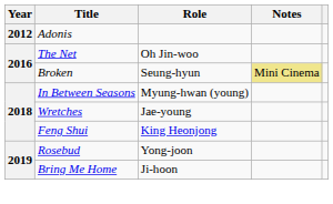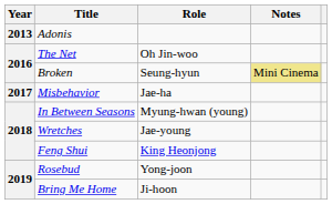 <table class="wikitable sortable plainrowheaders">
 <tr>
 <th scope="col">Year</th>
 <th scope="col">Title</th>
 <th scope="col">Role</th>
 <th scope="col">Notes</th>
 <th scope="col" class="unsortable"></th>
 </tr>
 <tr>
-<th scope="row">2012</th>
+<th scope="row">2013</th>
 <td><em>Adonis</em></td>
 <td></td>
 <td></td>
 <td></td>
 </tr>
 <tr>
 <th scope="row" rowspan=2>2016</th>
 <td><em><a href='#'>The Net</a></em></td>
 <td>Oh Jin-woo</td>
 <td></td>
 <td></td>
 </tr>
 <tr>
 <td><em>Broken</em></td>
 <td>Seung-hyun</td>
 <td style="background: khaki;">Mini Cinema</td>
+<td></td>
+</tr>
+<tr>
+<th scope="row">2017</th>
+<td><em><a href='#'>Misbehavior</a></em></td>
+<td>Jae-ha</td>
+<td></td>
 <td></td>
 </tr>
 <tr>
 <th scope="row" rowspan=3>2018</th>
 <td><em><a href='#'>In Between Seasons</a></em></td>
 <td>Myung-hwan (young)</td>
 <td></td>
 <td></td>
 </tr>
 <tr>
 <td><em><a href='#'>Wretches</a></em></td>
 <td>Jae-young</td>
 <td></td>
 <td></td>
 </tr>
 <tr>
 <td><em><a href='#'>Feng Shui</a></em></td>
 <td><a href='#'>King Heonjong</a></td>
 <td></td>
 <td></td>
 </tr>
 <tr>
 <th scope="row" rowspan=2>2019</th>
 <td><em><a href='#'>Rosebud</a></em></td>
 <td>Yong-joon</td>
 <td></td>
 <td></td>
 </tr>
 <tr>
 <td><em><a href='#'>Bring Me Home</a></em></td>
 <td>Ji-hoon</td>
 <td></td>
 <td></td>
 </tr>
 </table>
